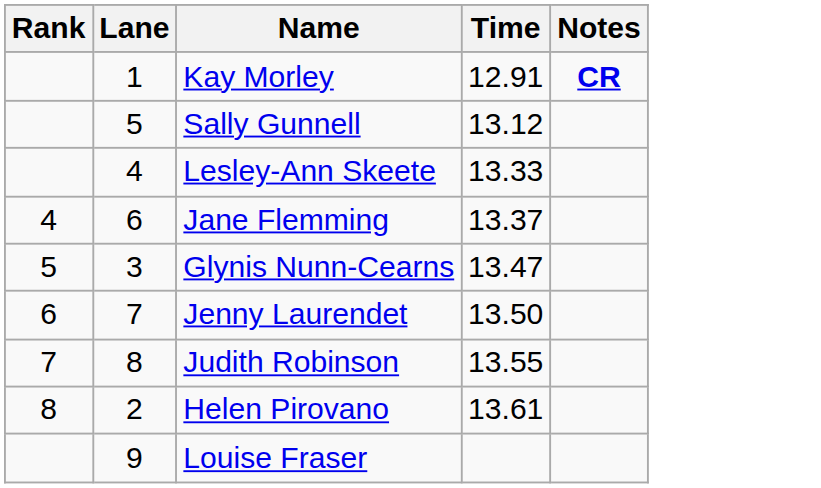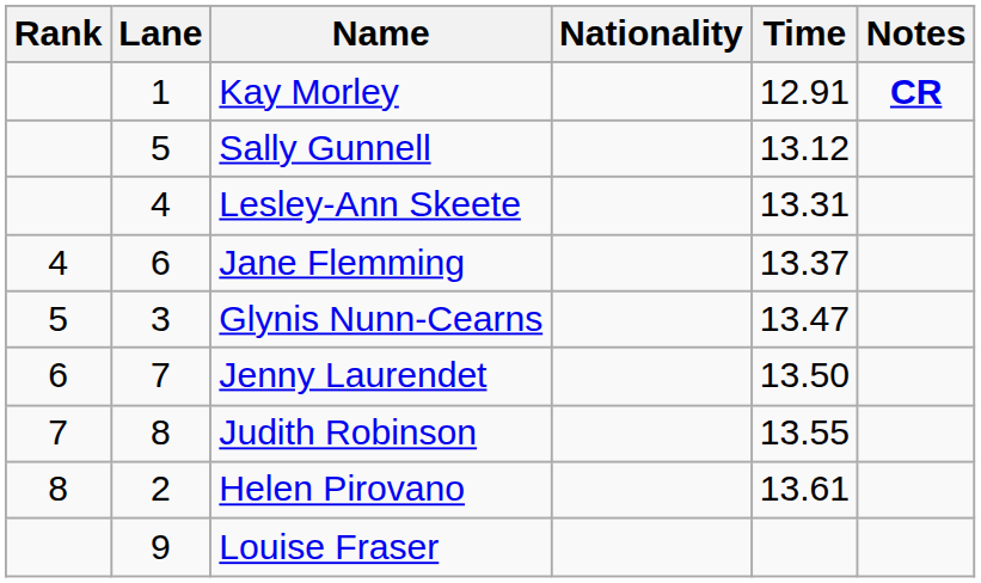 <table class="wikitable sortable" style=" text-align:center">
 <tr>
 <th>Rank</th>
 <th>Lane</th>
 <th>Name</th>
+<th>Nationality</th>
 <th>Time</th>
 <th>Notes</th>
 </tr>
 <tr>
 <td></td>
 <td>1</td>
 <td align=left><a href='#'>Kay Morley</a></td>
+<td align=left></td>
 <td>12.91</td>
 <td><strong><a href='#'>CR</a></strong></td>
 </tr>
 <tr>
 <td></td>
 <td>5</td>
 <td align=left><a href='#'>Sally Gunnell</a></td>
+<td align=left></td>
 <td>13.12</td>
 <td></td>
 </tr>
 <tr>
 <td></td>
 <td>4</td>
 <td align=left><a href='#'>Lesley-Ann Skeete</a></td>
-<td>13.33</td>
+<td align=left></td>
+<td>13.31</td>
 <td></td>
 </tr>
 <tr>
 <td>4</td>
 <td>6</td>
 <td align=left><a href='#'>Jane Flemming</a></td>
+<td align=left></td>
 <td>13.37</td>
 <td></td>
 </tr>
 <tr>
 <td>5</td>
 <td>3</td>
 <td align=left><a href='#'>Glynis Nunn-Cearns</a></td>
+<td align=left></td>
 <td>13.47</td>
 <td></td>
 </tr>
 <tr>
 <td>6</td>
 <td>7</td>
 <td align=left><a href='#'>Jenny Laurendet</a></td>
+<td align=left></td>
 <td>13.50</td>
 <td></td>
 </tr>
 <tr>
 <td>7</td>
 <td>8</td>
 <td align=left><a href='#'>Judith Robinson</a></td>
+<td align=left></td>
 <td>13.55</td>
 <td></td>
 </tr>
 <tr>
 <td>8</td>
 <td>2</td>
 <td align=left><a href='#'>Helen Pirovano</a></td>
+<td align=left></td>
 <td>13.61</td>
 <td></td>
 </tr>
 <tr>
 <td></td>
 <td>9</td>
 <td align=left><a href='#'>Louise Fraser</a></td>
+<td align=left></td>
 <td></td>
 <td></td>
 </tr>
 </table>
